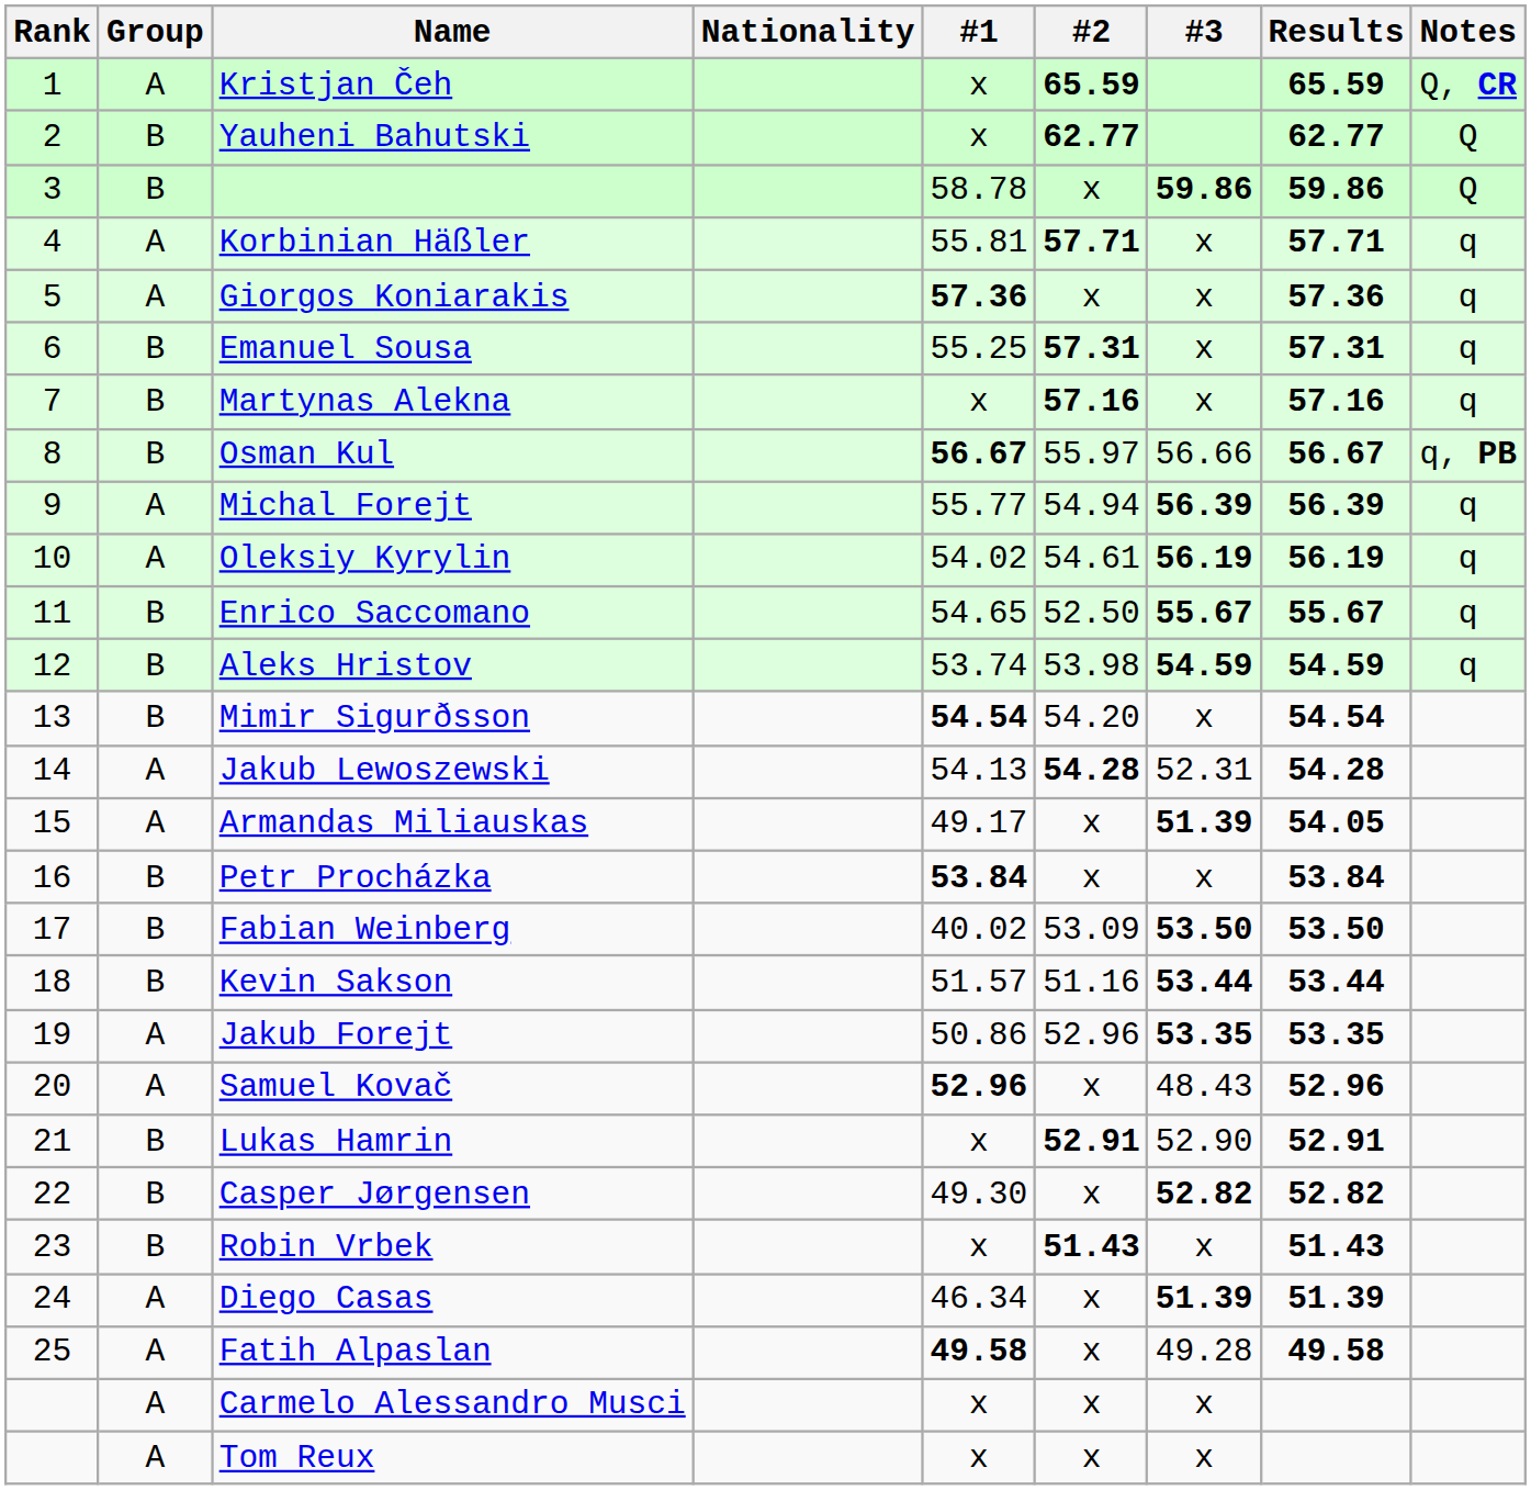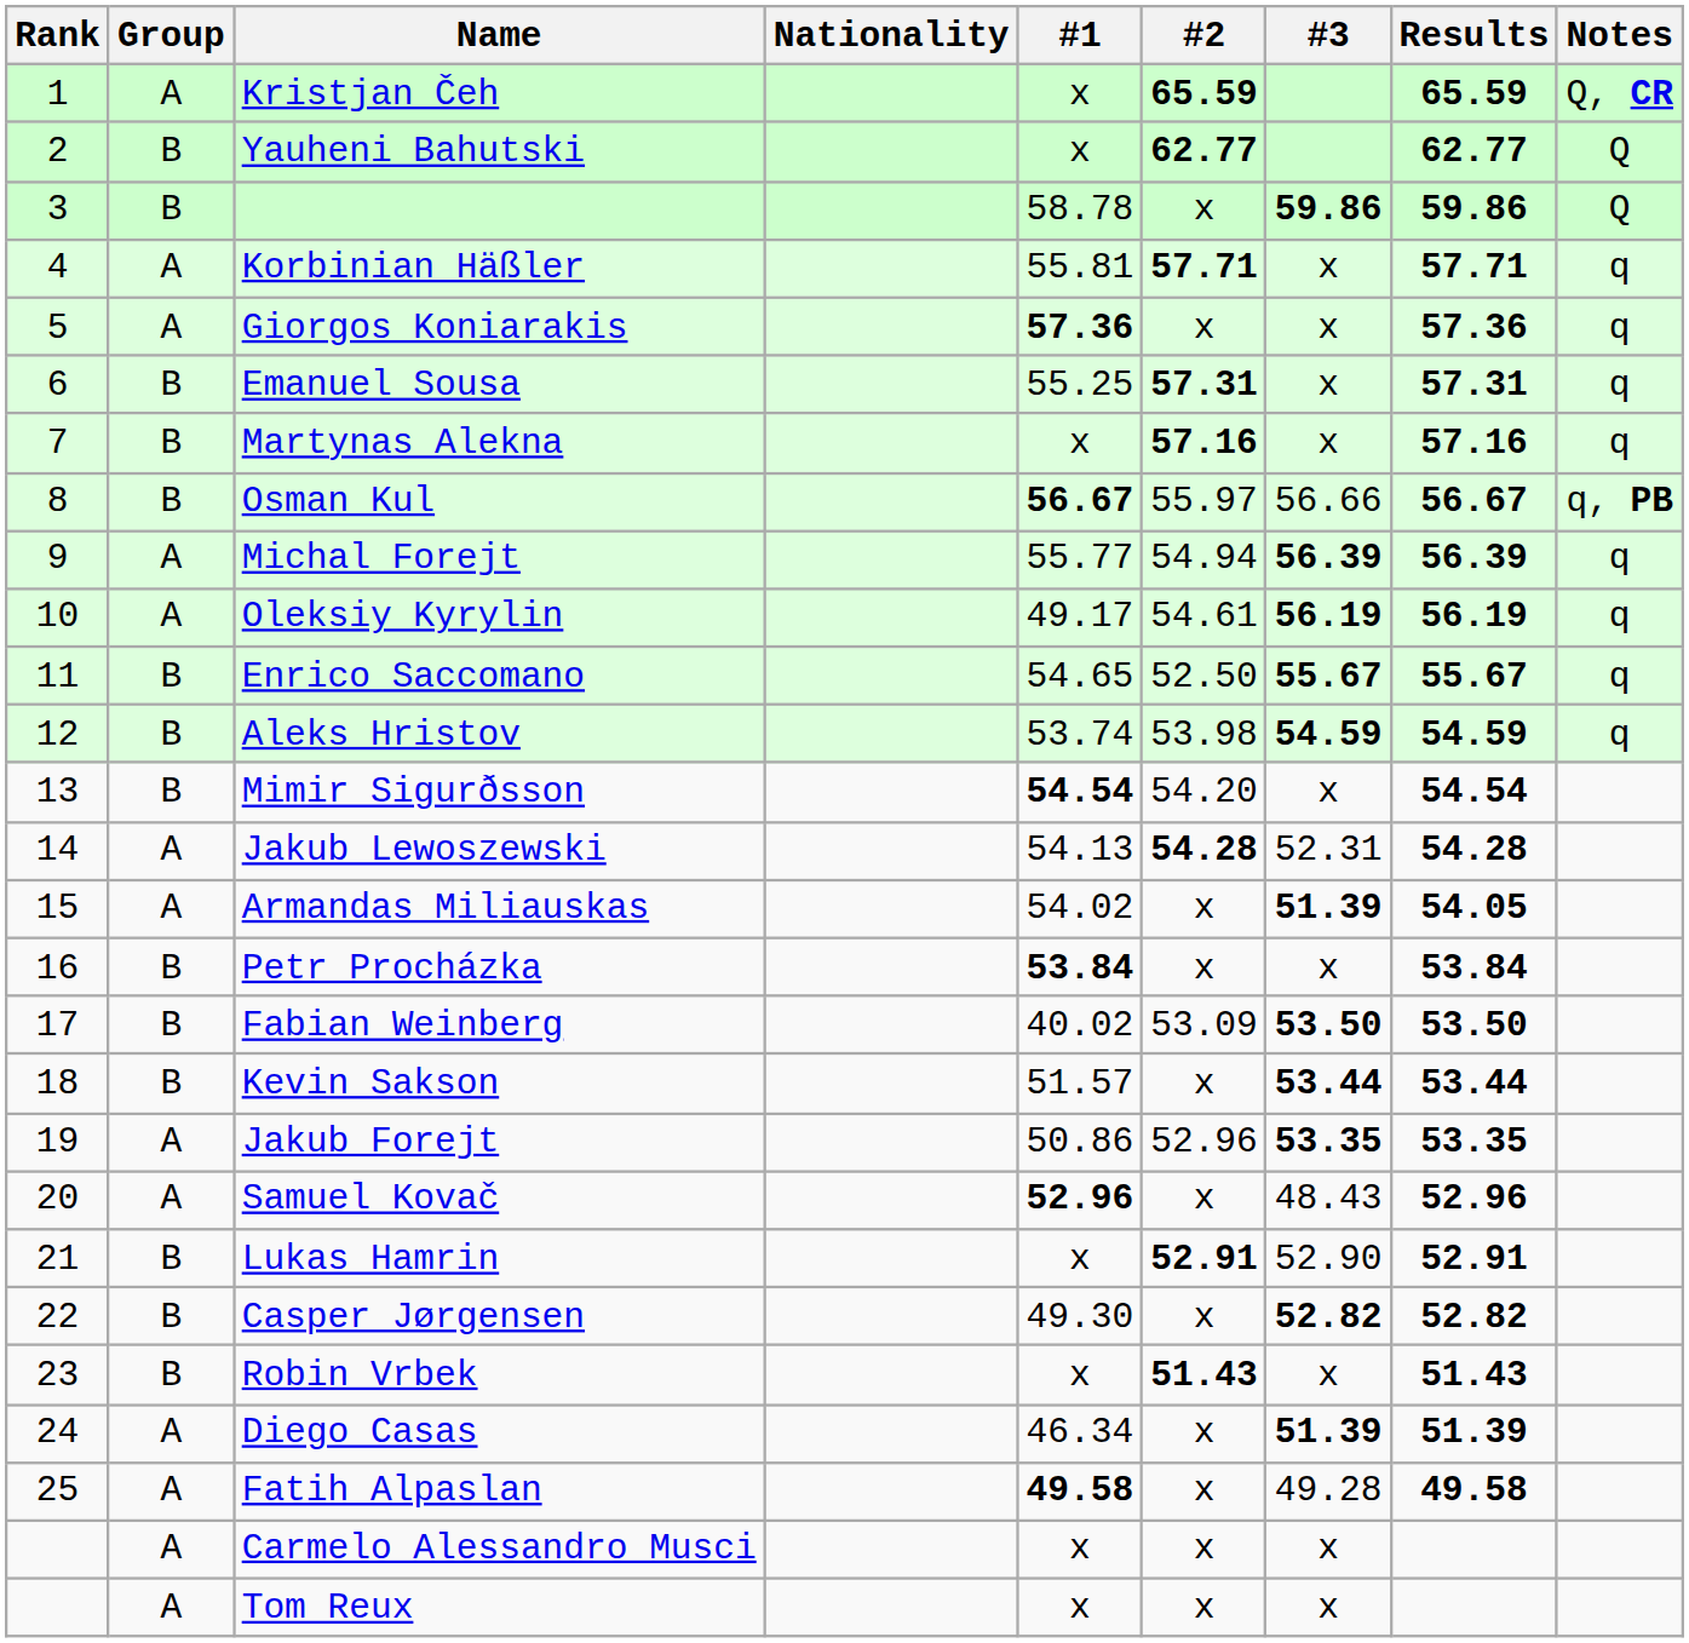 <table class="wikitable sortable" style="text-align:center;">
 <tr>
 <th>Rank</th>
 <th>Group</th>
 <th>Name</th>
 <th>Nationality</th>
 <th>#1</th>
 <th>#2</th>
 <th>#3</th>
 <th>Results</th>
 <th>Notes</th>
 </tr>
 <tr bgcolor=ccffcc>
 <td>1</td>
 <td>A</td>
 <td align=left><a href='#'>Kristjan Čeh</a></td>
 <td align=left></td>
 <td>x</td>
 <td><strong>65.59</strong></td>
 <td></td>
 <td><strong>65.59</strong></td>
 <td>Q, <strong><a href='#'>CR</a></strong></td>
 </tr>
 <tr bgcolor=ccffcc>
 <td>2</td>
 <td>B</td>
 <td align=left><a href='#'>Yauheni Bahutski</a></td>
 <td align=left></td>
 <td>x</td>
 <td><strong>62.77</strong></td>
 <td></td>
 <td><strong>62.77</strong></td>
 <td>Q</td>
 </tr>
 <tr bgcolor=ccffcc>
 <td>3</td>
 <td>B</td>
 <td align=left></td>
 <td align=left></td>
 <td>58.78</td>
 <td>x</td>
 <td><strong>59.86</strong></td>
 <td><strong>59.86</strong></td>
 <td>Q</td>
 </tr>
 <tr bgcolor=ddffdd>
 <td>4</td>
 <td>A</td>
 <td align=left><a href='#'>Korbinian Häßler</a></td>
 <td align=left></td>
 <td>55.81</td>
 <td><strong>57.71</strong></td>
 <td>x</td>
 <td><strong>57.71</strong></td>
 <td>q</td>
 </tr>
 <tr bgcolor=ddffdd>
 <td>5</td>
 <td>A</td>
 <td align=left><a href='#'>Giorgos Koniarakis</a></td>
 <td align=left></td>
 <td><strong>57.36</strong></td>
 <td>x</td>
 <td>x</td>
 <td><strong>57.36</strong></td>
 <td>q</td>
 </tr>
 <tr bgcolor=ddffdd>
 <td>6</td>
 <td>B</td>
 <td align=left><a href='#'>Emanuel Sousa</a></td>
 <td align=left></td>
 <td>55.25</td>
 <td><strong>57.31</strong></td>
 <td>x</td>
 <td><strong>57.31</strong></td>
 <td>q</td>
 </tr>
 <tr bgcolor=ddffdd>
 <td>7</td>
 <td>B</td>
 <td align=left><a href='#'>Martynas Alekna</a></td>
 <td align=left></td>
 <td>x</td>
 <td><strong>57.16</strong></td>
 <td>x</td>
 <td><strong>57.16</strong></td>
 <td>q</td>
 </tr>
 <tr bgcolor=ddffdd>
 <td>8</td>
 <td>B</td>
 <td align=left><a href='#'>Osman Kul</a></td>
 <td align=left></td>
 <td><strong>56.67</strong></td>
 <td>55.97</td>
 <td>56.66</td>
 <td><strong>56.67</strong></td>
 <td>q, <strong>PB</strong></td>
 </tr>
 <tr bgcolor=ddffdd>
 <td>9</td>
 <td>A</td>
 <td align=left><a href='#'>Michal Forejt</a></td>
 <td align=left></td>
 <td>55.77</td>
 <td>54.94</td>
 <td><strong>56.39</strong></td>
 <td><strong>56.39</strong></td>
 <td>q</td>
 </tr>
 <tr bgcolor=ddffdd>
 <td>10</td>
 <td>A</td>
 <td align=left><a href='#'>Oleksiy Kyrylin</a></td>
 <td align=left></td>
-<td>54.02</td>
+<td>49.17</td>
 <td>54.61</td>
 <td><strong>56.19</strong></td>
 <td><strong>56.19</strong></td>
 <td>q</td>
 </tr>
 <tr bgcolor=ddffdd>
 <td>11</td>
 <td>B</td>
 <td align=left><a href='#'>Enrico Saccomano</a></td>
 <td align=left></td>
 <td>54.65</td>
 <td>52.50</td>
 <td><strong>55.67</strong></td>
 <td><strong>55.67</strong></td>
 <td>q</td>
 </tr>
 <tr bgcolor=ddffdd>
 <td>12</td>
 <td>B</td>
 <td align=left><a href='#'>Aleks Hristov</a></td>
 <td align=left></td>
 <td>53.74</td>
 <td>53.98</td>
 <td><strong>54.59</strong></td>
 <td><strong>54.59</strong></td>
 <td>q</td>
 </tr>
 <tr>
 <td>13</td>
 <td>B</td>
 <td align=left><a href='#'>Mimir Sigurðsson</a></td>
 <td align=left></td>
 <td><strong>54.54</strong></td>
 <td>54.20</td>
 <td>x</td>
 <td><strong>54.54</strong></td>
 <td></td>
 </tr>
 <tr>
 <td>14</td>
 <td>A</td>
 <td align=left><a href='#'>Jakub Lewoszewski</a></td>
 <td align=left></td>
 <td>54.13</td>
 <td><strong>54.28</strong></td>
 <td>52.31</td>
 <td><strong>54.28</strong></td>
 <td></td>
 </tr>
 <tr>
 <td>15</td>
 <td>A</td>
 <td align=left><a href='#'>Armandas Miliauskas</a></td>
 <td align=left></td>
-<td>49.17</td>
+<td>54.02</td>
 <td>x</td>
 <td><strong>51.39</strong></td>
 <td><strong>54.05</strong></td>
 <td></td>
 </tr>
 <tr>
 <td>16</td>
 <td>B</td>
 <td align=left><a href='#'>Petr Procházka</a></td>
 <td align=left></td>
 <td><strong>53.84</strong></td>
 <td>x</td>
 <td>x</td>
 <td><strong>53.84</strong></td>
 <td></td>
 </tr>
 <tr>
 <td>17</td>
 <td>B</td>
 <td align=left><a href='#'>Fabian Weinberg</a></td>
 <td align=left></td>
 <td>40.02</td>
 <td>53.09</td>
 <td><strong>53.50</strong></td>
 <td><strong>53.50</strong></td>
 <td></td>
 </tr>
 <tr>
 <td>18</td>
 <td>B</td>
 <td align=left><a href='#'>Kevin Sakson</a></td>
 <td align=left></td>
 <td>51.57</td>
-<td>51.16</td>
+<td>x</td>
 <td><strong>53.44</strong></td>
 <td><strong>53.44</strong></td>
 <td></td>
 </tr>
 <tr>
 <td>19</td>
 <td>A</td>
 <td align=left><a href='#'>Jakub Forejt</a></td>
 <td align=left></td>
 <td>50.86</td>
 <td>52.96</td>
 <td><strong>53.35</strong></td>
 <td><strong>53.35</strong></td>
 <td></td>
 </tr>
 <tr>
 <td>20</td>
 <td>A</td>
 <td align=left><a href='#'>Samuel Kovač</a></td>
 <td align=left></td>
 <td><strong>52.96</strong></td>
 <td>x</td>
 <td>48.43</td>
 <td><strong>52.96</strong></td>
 <td></td>
 </tr>
 <tr>
 <td>21</td>
 <td>B</td>
 <td align=left><a href='#'>Lukas Hamrin</a></td>
 <td align=left></td>
 <td>x</td>
 <td><strong>52.91</strong></td>
 <td>52.90</td>
 <td><strong>52.91</strong></td>
 <td></td>
 </tr>
 <tr>
 <td>22</td>
 <td>B</td>
 <td align=left><a href='#'>Casper Jørgensen</a></td>
 <td align=left></td>
 <td>49.30</td>
 <td>x</td>
 <td><strong>52.82</strong></td>
 <td><strong>52.82</strong></td>
 <td></td>
 </tr>
 <tr>
 <td>23</td>
 <td>B</td>
 <td align=left><a href='#'>Robin Vrbek</a></td>
 <td align=left></td>
 <td>x</td>
 <td><strong>51.43</strong></td>
 <td>x</td>
 <td><strong>51.43</strong></td>
 <td></td>
 </tr>
 <tr>
 <td>24</td>
 <td>A</td>
 <td align=left><a href='#'>Diego Casas</a></td>
 <td align=left></td>
 <td>46.34</td>
 <td>x</td>
 <td><strong>51.39</strong></td>
 <td><strong>51.39</strong></td>
 <td></td>
 </tr>
 <tr>
 <td>25</td>
 <td>A</td>
 <td align=left><a href='#'>Fatih Alpaslan</a></td>
 <td align=left></td>
 <td><strong>49.58</strong></td>
 <td>x</td>
 <td>49.28</td>
 <td><strong>49.58</strong></td>
 <td></td>
 </tr>
 <tr>
 <td></td>
 <td>A</td>
 <td align=left><a href='#'>Carmelo Alessandro Musci</a></td>
 <td align=left></td>
 <td>x</td>
 <td>x</td>
 <td>x</td>
 <td><strong></strong></td>
 <td></td>
 </tr>
 <tr>
 <td></td>
 <td>A</td>
 <td align=left><a href='#'>Tom Reux</a></td>
 <td align=left></td>
 <td>x</td>
 <td>x</td>
 <td>x</td>
 <td><strong></strong></td>
 <td></td>
 </tr>
 </table>
